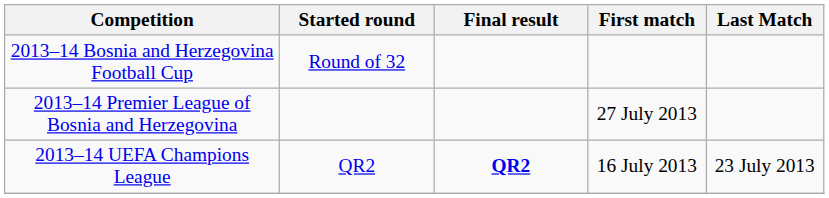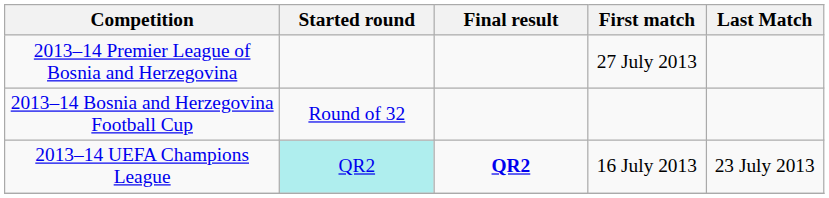 <table class="wikitable" style="text-align: center;">
 <tr>
 <th width="220">Competition</th>
 <th width="120">Started round</th>
 <th width="120">Final result</th>
 <th width="90">First match</th>
 <th width="90">Last Match</th>
 </tr>
 <tr>
+<td><a href='#'>2013–14 Premier League of Bosnia and Herzegovina</a></td>
+<td></td>
+<td></td>
+<td>27 July 2013</td>
+<td></td>
+</tr>
+<tr>
 <td><a href='#'>2013–14 Bosnia and Herzegovina Football Cup</a></td>
 <td><a href='#'>Round of 32</a></td>
 <td></td>
 <td></td>
 <td></td>
 </tr>
 <tr>
-<td><a href='#'>2013–14 Premier League of Bosnia and Herzegovina</a></td>
-<td></td>
-<td></td>
-<td>27 July 2013</td>
-<td></td>
-</tr>
-<tr>
 <td><a href='#'>2013–14 UEFA Champions League</a></td>
-<td><a href='#'>QR2</a></td>
+<td style="background: paleturquoise;"><a href='#'>QR2</a></td>
 <td><strong><a href='#'>QR2</a></strong></td>
 <td>16 July 2013</td>
 <td>23 July 2013</td>
 </tr>
 <tr>
 </tr>
 </table>
